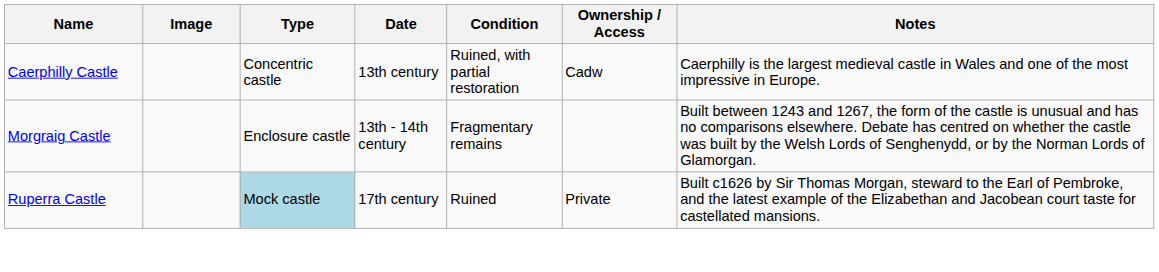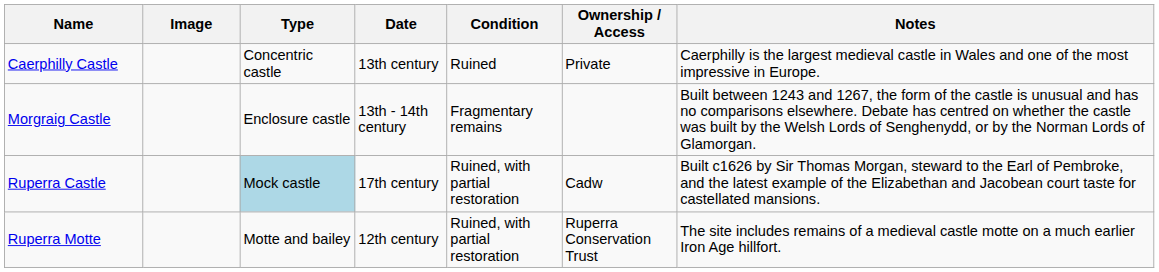 <table class="wikitable sortable" width="100%">
 <tr>
 <th width="12%">Name</th>
 <th class="unsortable" width="100">Image</th>
 <th width="10%">Type</th>
 <th width="8%">Date</th>
 <th width="10%">Condition</th>
 <th width="10%">Ownership / Access</th>
 <th class="unsortable">Notes</th>
 </tr>
 <tr>
 <td><a href='#'>Caerphilly Castle</a></td>
 <td></td>
 <td>Concentric castle</td>
 <td>13th century</td>
-<td>Ruined, with partial restoration</td>
-<td>Cadw</td>
+<td>Ruined</td>
+<td>Private</td>
 <td>Caerphilly is the largest medieval castle in Wales and one of the most impressive in Europe.</td>
 </tr>
 <tr>
 <td><a href='#'>Morgraig Castle</a></td>
 <td></td>
 <td>Enclosure castle</td>
 <td>13th - 14th century</td>
 <td>Fragmentary remains</td>
 <td></td>
 <td>Built between 1243 and 1267, the form of the castle is unusual and has no comparisons elsewhere. Debate has centred on whether the castle was built by the Welsh Lords of Senghenydd, or by the Norman Lords of Glamorgan.</td>
 </tr>
 <tr>
 <td><a href='#'>Ruperra Castle</a></td>
 <td></td>
 <td style="background: lightblue;">Mock castle</td>
 <td>17th century</td>
-<td>Ruined</td>
-<td>Private</td>
+<td>Ruined, with partial restoration</td>
+<td>Cadw</td>
 <td>Built c1626 by Sir Thomas Morgan, steward to the Earl of Pembroke, and the latest example of the Elizabethan and Jacobean court taste for castellated mansions.</td>
 </tr>
+<tr>
+<td><a href='#'>Ruperra Motte</a></td>
+<td></td>
+<td>Motte and bailey</td>
+<td>12th century</td>
+<td>Ruined, with partial restoration</td>
+<td>Ruperra Conservation Trust</td>
+<td>The site includes remains of a medieval castle motte on a much earlier Iron Age hillfort.</td>
+</tr>
 </table>
